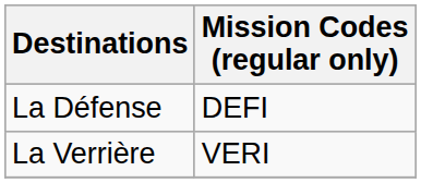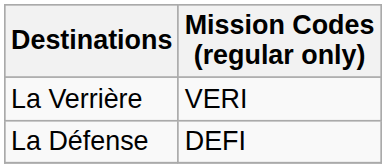 <table class="wikitable">
 <tr>
 <th>Destinations</th>
 <th>Mission Codes <br>(regular only)</th>
 </tr>
 <tr>
+<td>La Verrière</td>
+<td>VERI</td>
+</tr>
+<tr>
 <td>La Défense</td>
 <td>DEFI</td>
 </tr>
 <tr>
-<td>La Verrière</td>
-<td>VERI</td>
-</tr>
-<tr>
 </tr>
 </table>
